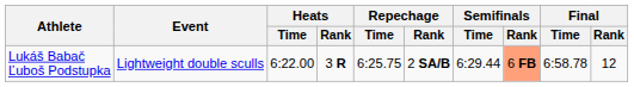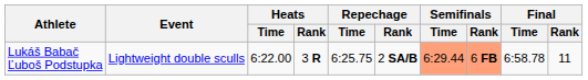 <table class="wikitable" style="font-size:90%;">
 <tr>
 <th rowspan="2">Athlete</th>
 <th rowspan="2">Event</th>
 <th colspan="2">Heats</th>
 <th colspan="2">Repechage</th>
 <th colspan="2">Semifinals</th>
 <th colspan="2">Final</th>
 </tr>
 <tr style="font-size:95%">
 <th>Time</th>
 <th>Rank</th>
 <th>Time</th>
 <th>Rank</th>
 <th>Time</th>
 <th>Rank</th>
 <th>Time</th>
 <th>Rank</th>
 </tr>
 <tr align=center>
 <td align=left><a href='#'>Lukáš Babač</a><br><a href='#'>Ľuboš Podstupka</a></td>
 <td align=left><a href='#'>Lightweight double sculls</a></td>
 <td>6:22.00</td>
 <td>3 <strong>R</strong></td>
 <td>6:25.75</td>
 <td>2 <strong>SA/B</strong></td>
-<td>6:29.44</td>
+<td style="background: lightsalmon;">6:29.44</td>
 <td style="background: lightsalmon;">6 <strong>FB</strong></td>
 <td>6:58.78</td>
-<td>12</td>
+<td>11</td>
 </tr>
 </table>
